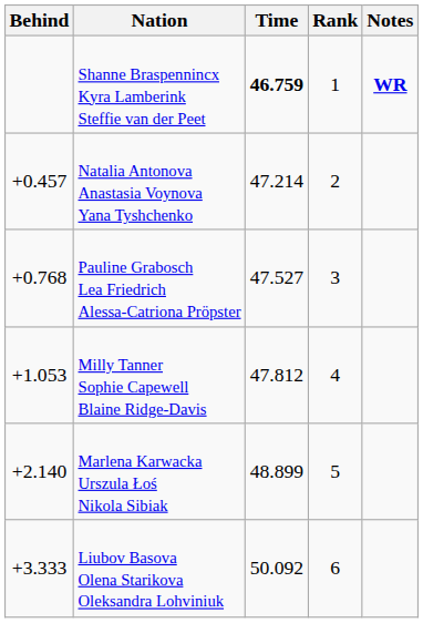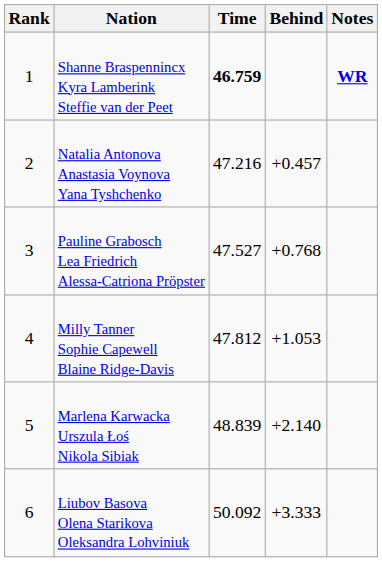 <table class="wikitable sortable" style="text-align:center">
 <tr>
-<th>Behind</th>
+<th>Rank</th>
 <th>Nation</th>
 <th>Time</th>
-<th>Rank</th>
+<th>Behind</th>
 <th>Notes</th>
 </tr>
 <tr>
-<td></td>
+<td>1</td>
 <td align=left><br><small><a href='#'>Shanne Braspennincx</a><br><a href='#'>Kyra Lamberink</a><br><a href='#'>Steffie van der Peet</a></small></td>
 <td><strong>46.759</strong></td>
-<td>1</td>
+<td></td>
 <td><strong><a href='#'>WR</a></strong></td>
 </tr>
 <tr>
+<td>2</td>
+<td align=left><br><small><a href='#'>Natalia Antonova</a><br><a href='#'>Anastasia Voynova</a><br><a href='#'>Yana Tyshchenko</a></small></td>
+<td>47.216</td>
 <td>+0.457</td>
-<td align=left><br><small><a href='#'>Natalia Antonova</a><br><a href='#'>Anastasia Voynova</a><br><a href='#'>Yana Tyshchenko</a></small></td>
-<td>47.214</td>
-<td>2</td>
 <td></td>
 </tr>
 <tr>
-<td>+0.768</td>
+<td>3</td>
 <td align=left><br><small><a href='#'>Pauline Grabosch</a><br><a href='#'>Lea Friedrich</a><br><a href='#'>Alessa-Catriona Pröpster</a></small></td>
 <td>47.527</td>
-<td>3</td>
+<td>+0.768</td>
 <td></td>
 </tr>
 <tr>
-<td>+1.053</td>
+<td>4</td>
 <td align=left><br><small><a href='#'>Milly Tanner</a><br><a href='#'>Sophie Capewell</a><br><a href='#'>Blaine Ridge-Davis</a></small></td>
 <td>47.812</td>
-<td>4</td>
+<td>+1.053</td>
 <td></td>
 </tr>
 <tr>
+<td>5</td>
+<td align=left><br><small><a href='#'>Marlena Karwacka</a><br><a href='#'>Urszula Łoś</a><br><a href='#'>Nikola Sibiak</a></small></td>
+<td>48.839</td>
 <td>+2.140</td>
-<td align=left><br><small><a href='#'>Marlena Karwacka</a><br><a href='#'>Urszula Łoś</a><br><a href='#'>Nikola Sibiak</a></small></td>
-<td>48.899</td>
-<td>5</td>
 <td></td>
 </tr>
 <tr>
-<td>+3.333</td>
+<td>6</td>
 <td align=left><br><small><a href='#'>Liubov Basova</a><br><a href='#'>Olena Starikova</a><br><a href='#'>Oleksandra Lohviniuk</a></small></td>
 <td>50.092</td>
-<td>6</td>
+<td>+3.333</td>
 <td></td>
 </tr>
 </table>
